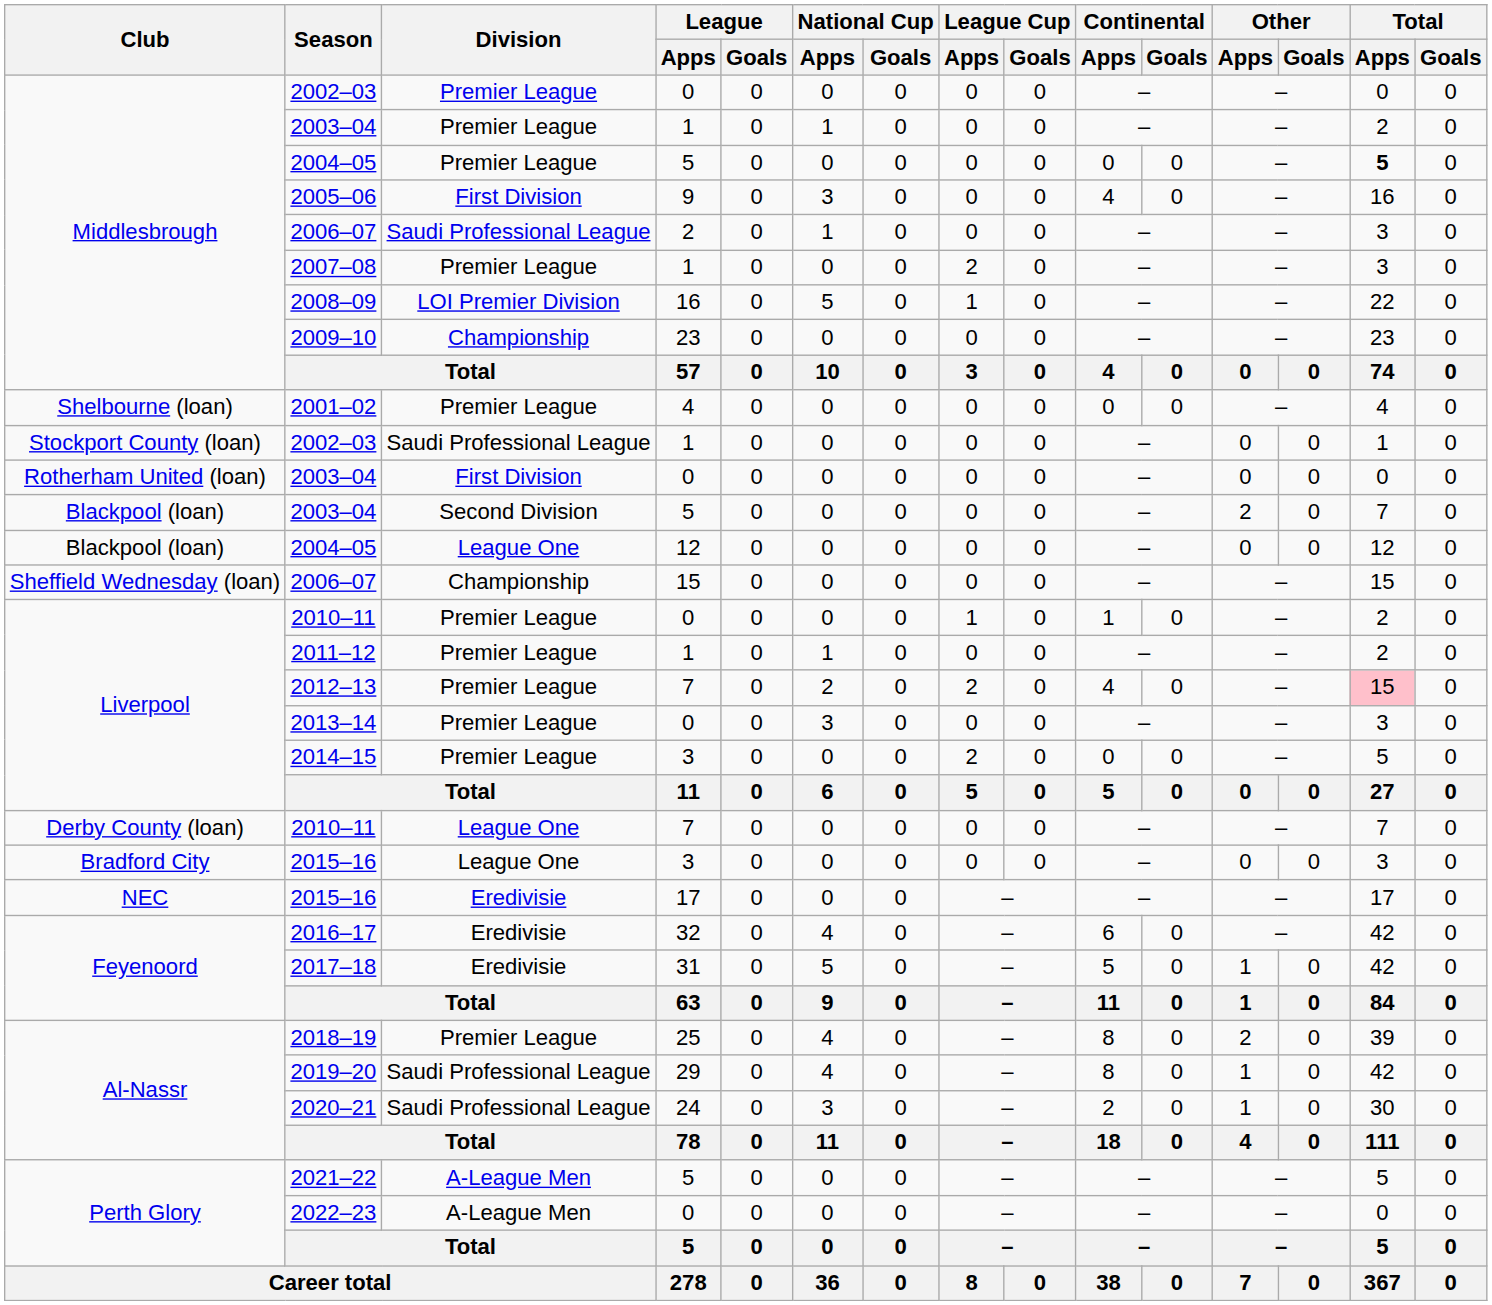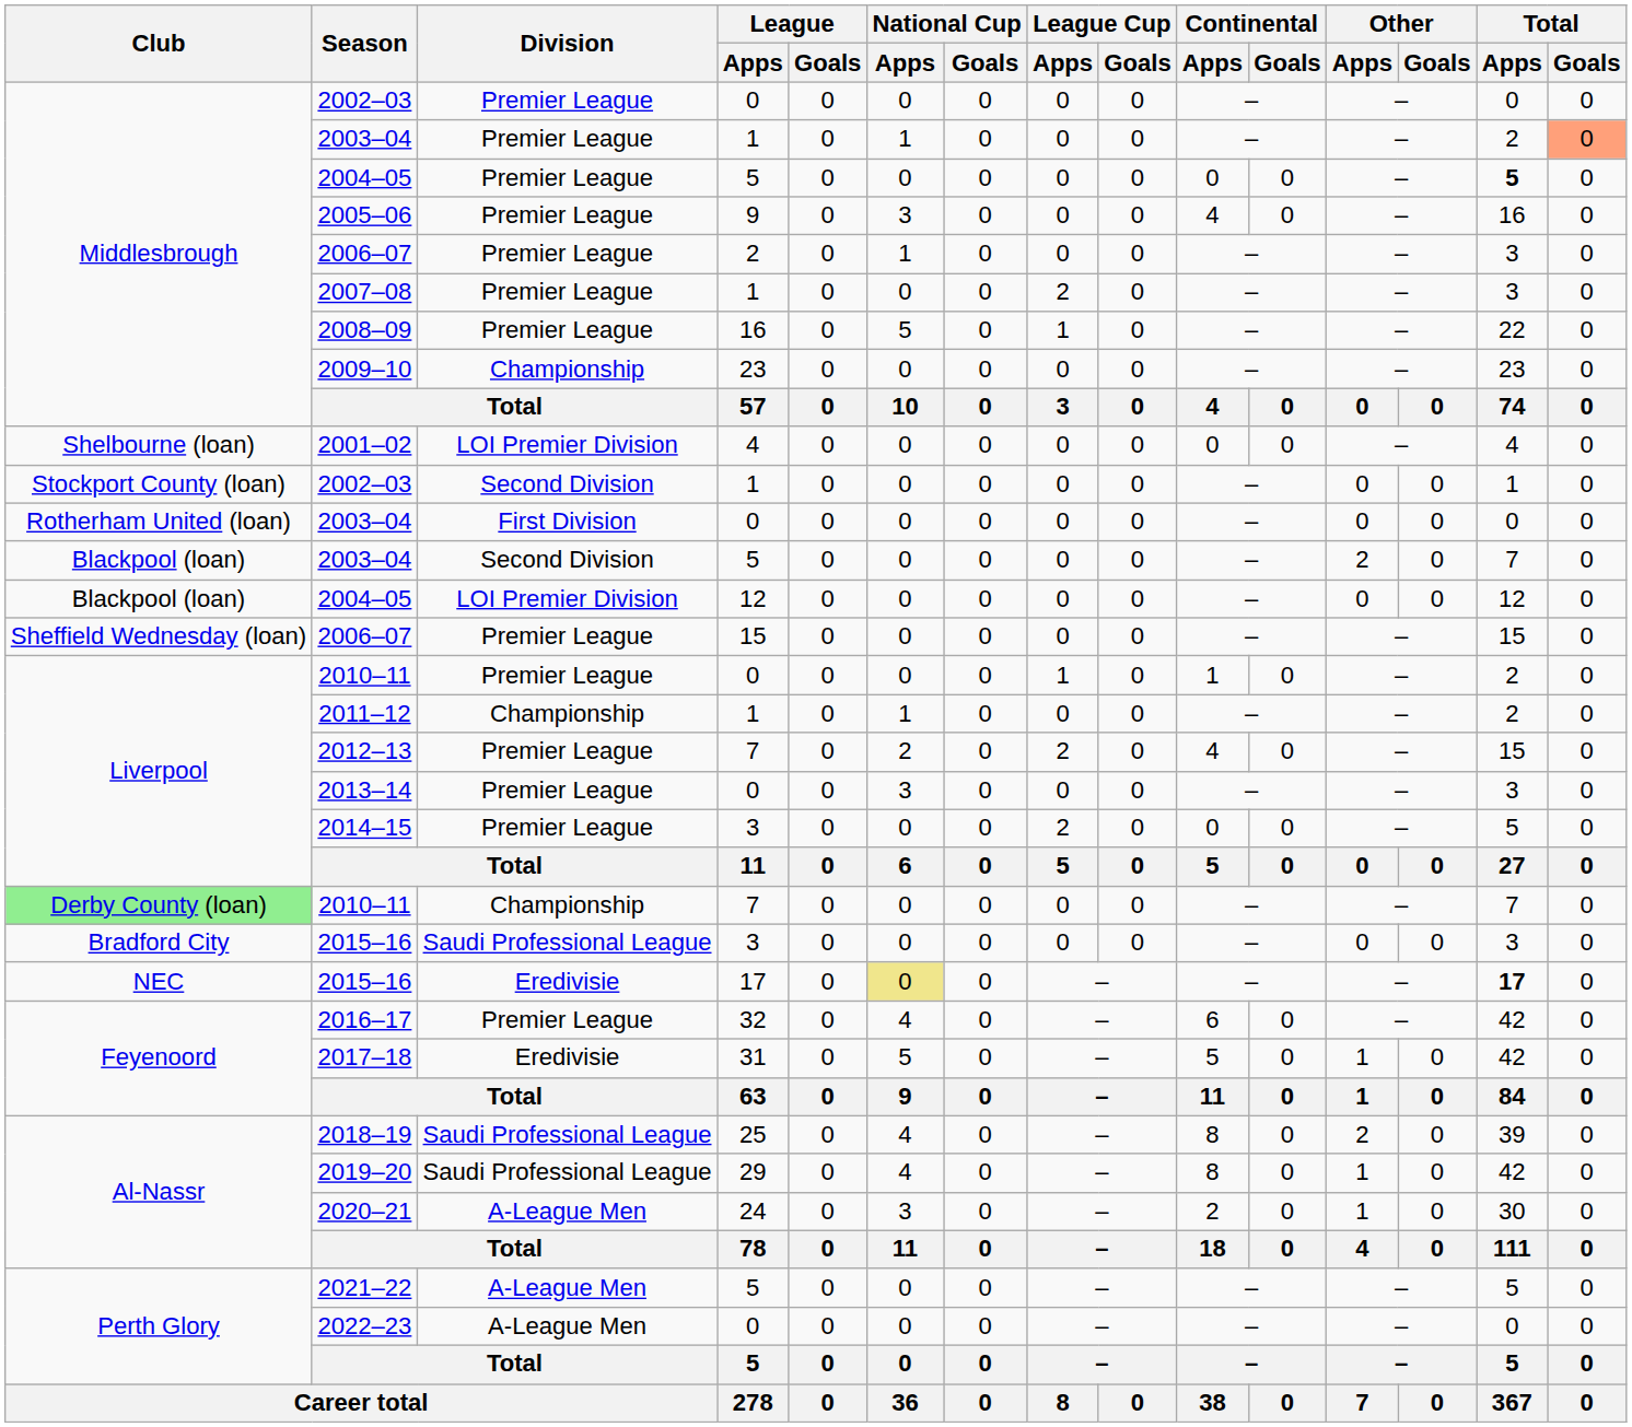 <table class="wikitable" style="text-align: center;">
 <tr>
 <th rowspan="2">Club</th>
 <th rowspan="2">Season</th>
 <th rowspan="2">Division</th>
 <th colspan="2">League</th>
 <th colspan="2">National Cup</th>
 <th colspan="2">League Cup</th>
 <th colspan="2">Continental</th>
 <th colspan="2">Other</th>
 <th colspan="2">Total</th>
 </tr>
 <tr>
 <th>Apps</th>
 <th>Goals</th>
 <th>Apps</th>
 <th>Goals</th>
 <th>Apps</th>
 <th>Goals</th>
 <th>Apps</th>
 <th>Goals</th>
 <th>Apps</th>
 <th>Goals</th>
 <th>Apps</th>
 <th>Goals</th>
 </tr>
 <tr>
 <td rowspan=9><a href='#'>Middlesbrough</a></td>
 <td><a href='#'>2002–03</a></td>
 <td><a href='#'>Premier League</a></td>
 <td>0</td>
 <td>0</td>
 <td>0</td>
 <td>0</td>
 <td>0</td>
 <td>0</td>
 <td colspan="2">–</td>
 <td colspan="2">–</td>
 <td>0</td>
 <td>0</td>
 </tr>
 <tr>
 <td><a href='#'>2003–04</a></td>
 <td>Premier League</td>
 <td>1</td>
 <td>0</td>
 <td>1</td>
 <td>0</td>
 <td>0</td>
 <td>0</td>
 <td colspan="2">–</td>
 <td colspan="2">–</td>
 <td>2</td>
-<td>0</td>
+<td style="background: lightsalmon;">0</td>
 </tr>
 <tr>
 <td><a href='#'>2004–05</a></td>
 <td>Premier League</td>
 <td>5</td>
 <td>0</td>
 <td>0</td>
 <td>0</td>
 <td>0</td>
 <td>0</td>
 <td>0</td>
 <td>0</td>
 <td colspan="2">–</td>
 <td><strong>5</strong></td>
 <td>0</td>
 </tr>
 <tr>
 <td><a href='#'>2005–06</a></td>
-<td><a href='#'>First Division</a></td>
+<td>Premier League</td>
 <td>9</td>
 <td>0</td>
 <td>3</td>
 <td>0</td>
 <td>0</td>
 <td>0</td>
 <td>4</td>
 <td>0</td>
 <td colspan="2">–</td>
 <td>16</td>
 <td>0</td>
 </tr>
 <tr>
 <td><a href='#'>2006–07</a></td>
-<td><a href='#'>Saudi Professional League</a></td>
+<td>Premier League</td>
 <td>2</td>
 <td>0</td>
 <td>1</td>
 <td>0</td>
 <td>0</td>
 <td>0</td>
 <td colspan="2">–</td>
 <td colspan="2">–</td>
 <td>3</td>
 <td>0</td>
 </tr>
 <tr>
 <td><a href='#'>2007–08</a></td>
 <td>Premier League</td>
 <td>1</td>
 <td>0</td>
 <td>0</td>
 <td>0</td>
 <td>2</td>
 <td>0</td>
 <td colspan="2">–</td>
 <td colspan="2">–</td>
 <td>3</td>
 <td>0</td>
 </tr>
 <tr>
 <td><a href='#'>2008–09</a></td>
-<td><a href='#'>LOI Premier Division</a></td>
+<td>Premier League</td>
 <td>16</td>
 <td>0</td>
 <td>5</td>
 <td>0</td>
 <td>1</td>
 <td>0</td>
 <td colspan="2">–</td>
 <td colspan="2">–</td>
 <td>22</td>
 <td>0</td>
 </tr>
 <tr>
 <td><a href='#'>2009–10</a></td>
 <td><a href='#'>Championship</a></td>
 <td>23</td>
 <td>0</td>
 <td>0</td>
 <td>0</td>
 <td>0</td>
 <td>0</td>
 <td colspan="2">–</td>
 <td colspan="2">–</td>
 <td>23</td>
 <td>0</td>
 </tr>
 <tr>
 <th colspan="2">Total</th>
 <th>57</th>
 <th>0</th>
 <th>10</th>
 <th>0</th>
 <th>3</th>
 <th>0</th>
 <th>4</th>
 <th>0</th>
 <th>0</th>
 <th>0</th>
 <th>74</th>
 <th>0</th>
 </tr>
 <tr>
 <td><a href='#'>Shelbourne</a> (loan)</td>
 <td><a href='#'>2001–02</a></td>
-<td>Premier League</td>
+<td><a href='#'>LOI Premier Division</a></td>
 <td>4</td>
 <td>0</td>
 <td>0</td>
 <td>0</td>
 <td>0</td>
 <td>0</td>
 <td>0</td>
 <td>0</td>
 <td colspan="2">–</td>
 <td>4</td>
 <td>0</td>
 </tr>
 <tr>
 <td><a href='#'>Stockport County</a> (loan)</td>
 <td><a href='#'>2002–03</a></td>
-<td>Saudi Professional League</td>
+<td><a href='#'>Second Division</a></td>
 <td>1</td>
 <td>0</td>
 <td>0</td>
 <td>0</td>
 <td>0</td>
 <td>0</td>
 <td colspan="2">–</td>
 <td>0</td>
 <td>0</td>
 <td>1</td>
 <td>0</td>
 </tr>
 <tr>
 <td><a href='#'>Rotherham United</a> (loan)</td>
 <td><a href='#'>2003–04</a></td>
 <td><a href='#'>First Division</a></td>
 <td>0</td>
 <td>0</td>
 <td>0</td>
 <td>0</td>
 <td>0</td>
 <td>0</td>
 <td colspan="2">–</td>
 <td>0</td>
 <td>0</td>
 <td>0</td>
 <td>0</td>
 </tr>
 <tr>
 <td><a href='#'>Blackpool</a> (loan)</td>
 <td><a href='#'>2003–04</a></td>
 <td>Second Division</td>
 <td>5</td>
 <td>0</td>
 <td>0</td>
 <td>0</td>
 <td>0</td>
 <td>0</td>
 <td colspan="2">–</td>
 <td>2</td>
 <td>0</td>
 <td>7</td>
 <td>0</td>
 </tr>
 <tr>
 <td>Blackpool (loan)</td>
 <td><a href='#'>2004–05</a></td>
-<td><a href='#'>League One</a></td>
+<td><a href='#'>LOI Premier Division</a></td>
 <td>12</td>
 <td>0</td>
 <td>0</td>
 <td>0</td>
 <td>0</td>
 <td>0</td>
 <td colspan="2">–</td>
 <td>0</td>
 <td>0</td>
 <td>12</td>
 <td>0</td>
 </tr>
 <tr>
 <td><a href='#'>Sheffield Wednesday</a> (loan)</td>
 <td><a href='#'>2006–07</a></td>
-<td>Championship</td>
+<td>Premier League</td>
 <td>15</td>
 <td>0</td>
 <td>0</td>
 <td>0</td>
 <td>0</td>
 <td>0</td>
 <td colspan="2">–</td>
 <td colspan="2">–</td>
 <td>15</td>
 <td>0</td>
 </tr>
 <tr>
 <td rowspan=6><a href='#'>Liverpool</a></td>
 <td><a href='#'>2010–11</a></td>
 <td>Premier League</td>
 <td>0</td>
 <td>0</td>
 <td>0</td>
 <td>0</td>
 <td>1</td>
 <td>0</td>
 <td>1</td>
 <td>0</td>
 <td colspan="2">–</td>
 <td>2</td>
 <td>0</td>
 </tr>
 <tr>
 <td><a href='#'>2011–12</a></td>
-<td>Premier League</td>
+<td>Championship</td>
 <td>1</td>
 <td>0</td>
 <td>1</td>
 <td>0</td>
 <td>0</td>
 <td>0</td>
 <td colspan="2">–</td>
 <td colspan="2">–</td>
 <td>2</td>
 <td>0</td>
 </tr>
 <tr>
 <td><a href='#'>2012–13</a></td>
 <td>Premier League</td>
 <td>7</td>
 <td>0</td>
 <td>2</td>
 <td>0</td>
 <td>2</td>
 <td>0</td>
 <td>4</td>
 <td>0</td>
 <td colspan="2">–</td>
-<td style="background: pink;">15</td>
+<td>15</td>
 <td>0</td>
 </tr>
 <tr>
 <td><a href='#'>2013–14</a></td>
 <td>Premier League</td>
 <td>0</td>
 <td>0</td>
 <td>3</td>
 <td>0</td>
 <td>0</td>
 <td>0</td>
 <td colspan="2">–</td>
 <td colspan="2">–</td>
 <td>3</td>
 <td>0</td>
 </tr>
 <tr>
 <td><a href='#'>2014–15</a></td>
 <td>Premier League</td>
 <td>3</td>
 <td>0</td>
 <td>0</td>
 <td>0</td>
 <td>2</td>
 <td>0</td>
 <td>0</td>
 <td>0</td>
 <td colspan="2">–</td>
 <td>5</td>
 <td>0</td>
 </tr>
 <tr>
 <th colspan="2">Total</th>
 <th>11</th>
 <th>0</th>
 <th>6</th>
 <th>0</th>
 <th>5</th>
 <th>0</th>
 <th>5</th>
 <th>0</th>
 <th>0</th>
 <th>0</th>
 <th>27</th>
 <th>0</th>
 </tr>
 <tr>
-<td><a href='#'>Derby County</a> (loan)</td>
+<td style="background: lightgreen;"><a href='#'>Derby County</a> (loan)</td>
 <td><a href='#'>2010–11</a></td>
-<td><a href='#'>League One</a></td>
+<td>Championship</td>
 <td>7</td>
 <td>0</td>
 <td>0</td>
 <td>0</td>
 <td>0</td>
 <td>0</td>
 <td colspan="2">–</td>
 <td colspan="2">–</td>
 <td>7</td>
 <td>0</td>
 </tr>
 <tr>
 <td><a href='#'>Bradford City</a></td>
 <td><a href='#'>2015–16</a></td>
-<td>League One</td>
+<td><a href='#'>Saudi Professional League</a></td>
 <td>3</td>
 <td>0</td>
 <td>0</td>
 <td>0</td>
 <td>0</td>
 <td>0</td>
 <td colspan="2">–</td>
 <td>0</td>
 <td>0</td>
 <td>3</td>
 <td>0</td>
 </tr>
 <tr>
 <td><a href='#'>NEC</a></td>
 <td><a href='#'>2015–16</a></td>
 <td><a href='#'>Eredivisie</a></td>
 <td>17</td>
 <td>0</td>
-<td>0</td>
+<td style="background: khaki;">0</td>
 <td>0</td>
 <td colspan="2">–</td>
 <td colspan="2">–</td>
 <td colspan="2">–</td>
-<td>17</td>
+<td><strong>17</strong></td>
 <td>0</td>
 </tr>
 <tr>
 <td rowspan="3"><a href='#'>Feyenoord</a></td>
 <td><a href='#'>2016–17</a></td>
-<td>Eredivisie</td>
+<td>Premier League</td>
 <td>32</td>
 <td>0</td>
 <td>4</td>
 <td>0</td>
 <td colspan="2">–</td>
 <td>6</td>
 <td>0</td>
 <td colspan="2">–</td>
 <td>42</td>
 <td>0</td>
 </tr>
 <tr>
 <td><a href='#'>2017–18</a></td>
 <td>Eredivisie</td>
 <td>31</td>
 <td>0</td>
 <td>5</td>
 <td>0</td>
 <td colspan="2">–</td>
 <td>5</td>
 <td>0</td>
 <td>1</td>
 <td>0</td>
 <td>42</td>
 <td>0</td>
 </tr>
 <tr>
 <th colspan="2">Total</th>
 <th>63</th>
 <th>0</th>
 <th>9</th>
 <th>0</th>
 <th colspan="2">–</th>
 <th>11</th>
 <th>0</th>
 <th>1</th>
 <th>0</th>
 <th>84</th>
 <th>0</th>
 </tr>
 <tr>
 <td rowspan=4><a href='#'>Al-Nassr</a></td>
 <td><a href='#'>2018–19</a></td>
-<td>Premier League</td>
+<td><a href='#'>Saudi Professional League</a></td>
 <td>25</td>
 <td>0</td>
 <td>4</td>
 <td>0</td>
 <td colspan="2">–</td>
 <td>8</td>
 <td>0</td>
 <td>2</td>
 <td>0</td>
 <td>39</td>
 <td>0</td>
 </tr>
 <tr>
 <td><a href='#'>2019–20</a></td>
 <td>Saudi Professional League</td>
 <td>29</td>
 <td>0</td>
 <td>4</td>
 <td>0</td>
 <td colspan="2">–</td>
 <td>8</td>
 <td>0</td>
 <td>1</td>
 <td>0</td>
 <td>42</td>
 <td>0</td>
 </tr>
 <tr>
 <td><a href='#'>2020–21</a></td>
-<td>Saudi Professional League</td>
+<td><a href='#'>A-League Men</a></td>
 <td>24</td>
 <td>0</td>
 <td>3</td>
 <td>0</td>
 <td colspan="2">–</td>
 <td>2</td>
 <td>0</td>
 <td>1</td>
 <td>0</td>
 <td>30</td>
 <td>0</td>
 </tr>
 <tr>
 <th colspan="2">Total</th>
 <th>78</th>
 <th>0</th>
 <th>11</th>
 <th>0</th>
 <th colspan="2">–</th>
 <th>18</th>
 <th>0</th>
 <th>4</th>
 <th>0</th>
 <th>111</th>
 <th>0</th>
 </tr>
 <tr>
 <td rowspan=3><a href='#'>Perth Glory</a></td>
 <td><a href='#'>2021–22</a></td>
 <td><a href='#'>A-League Men</a></td>
 <td>5</td>
 <td>0</td>
 <td>0</td>
 <td>0</td>
 <td colspan="2">–</td>
 <td colspan="2">–</td>
 <td colspan="2">–</td>
 <td>5</td>
 <td>0</td>
 </tr>
 <tr>
 <td><a href='#'>2022–23</a></td>
 <td>A-League Men</td>
 <td>0</td>
 <td>0</td>
 <td>0</td>
 <td>0</td>
 <td colspan="2">–</td>
 <td colspan="2">–</td>
 <td colspan="2">–</td>
 <td>0</td>
 <td>0</td>
 </tr>
 <tr>
 <th colspan="2">Total</th>
 <th>5</th>
 <th>0</th>
 <th>0</th>
 <th>0</th>
 <th colspan="2">–</th>
 <th colspan="2">–</th>
 <th colspan="2">–</th>
 <th>5</th>
 <th>0</th>
 </tr>
 <tr>
 <th colspan="3">Career total</th>
 <th>278</th>
 <th>0</th>
 <th>36</th>
 <th>0</th>
 <th>8</th>
 <th>0</th>
 <th>38</th>
 <th>0</th>
 <th>7</th>
 <th>0</th>
 <th>367</th>
 <th>0</th>
 </tr>
 </table>
